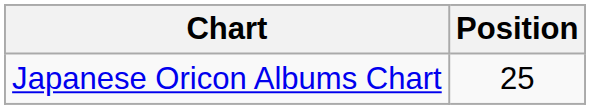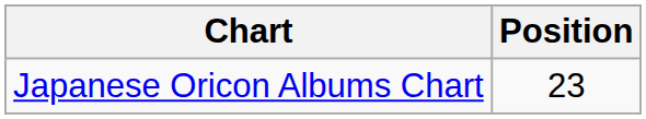 <table class="wikitable" style="text-align:center;">
 <tr>
 <th>Chart</th>
 <th>Position</th>
 </tr>
 <tr>
 <td><a href='#'>Japanese Oricon Albums Chart</a></td>
-<td>25</td>
+<td>23</td>
 </tr>
 </table>
